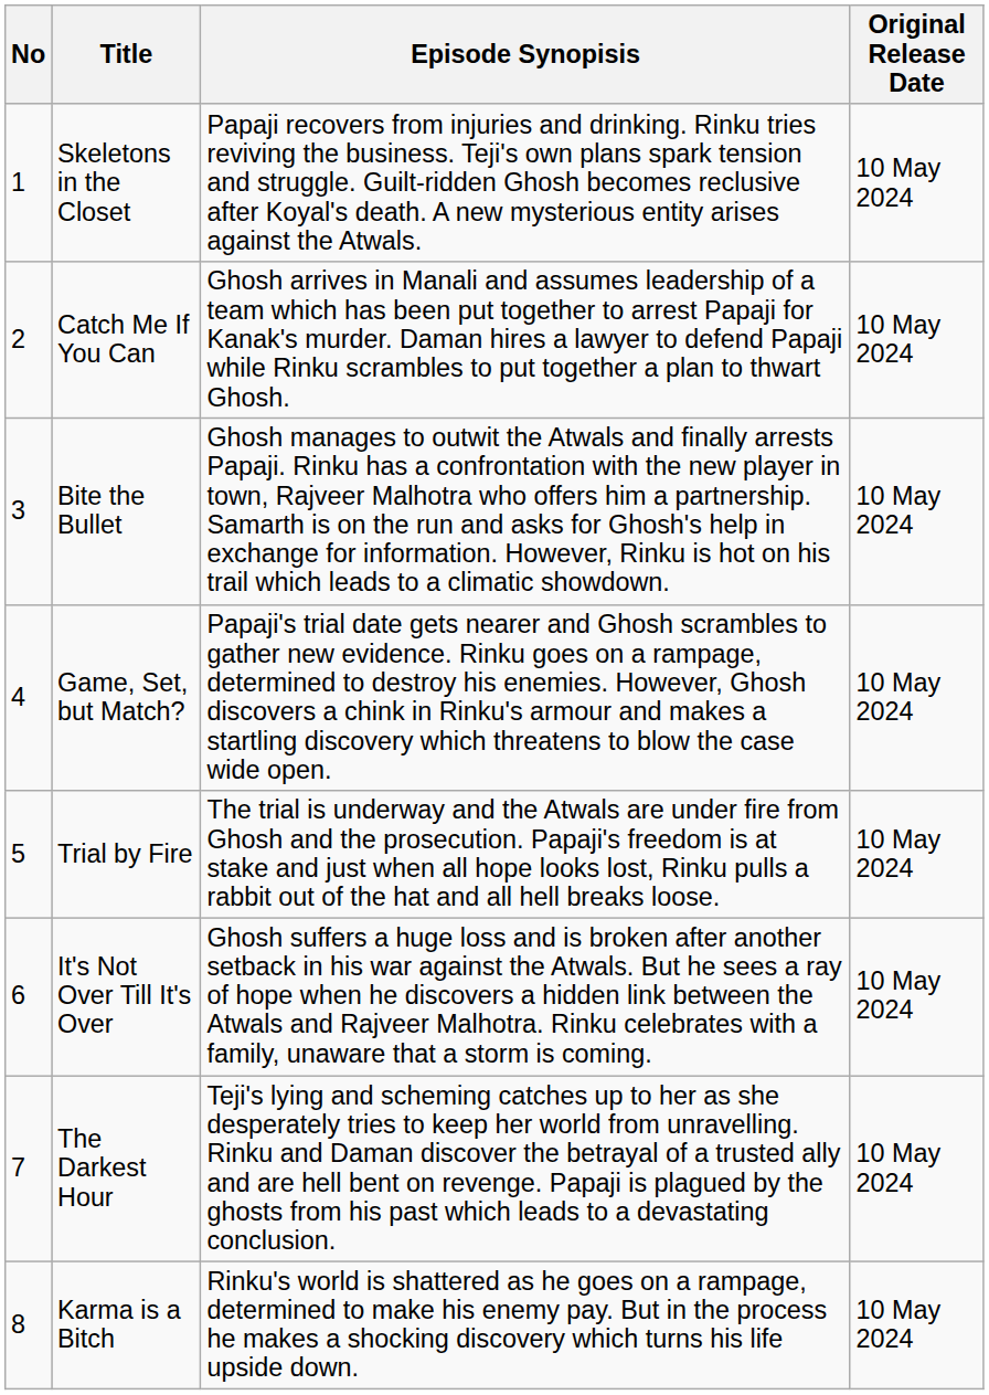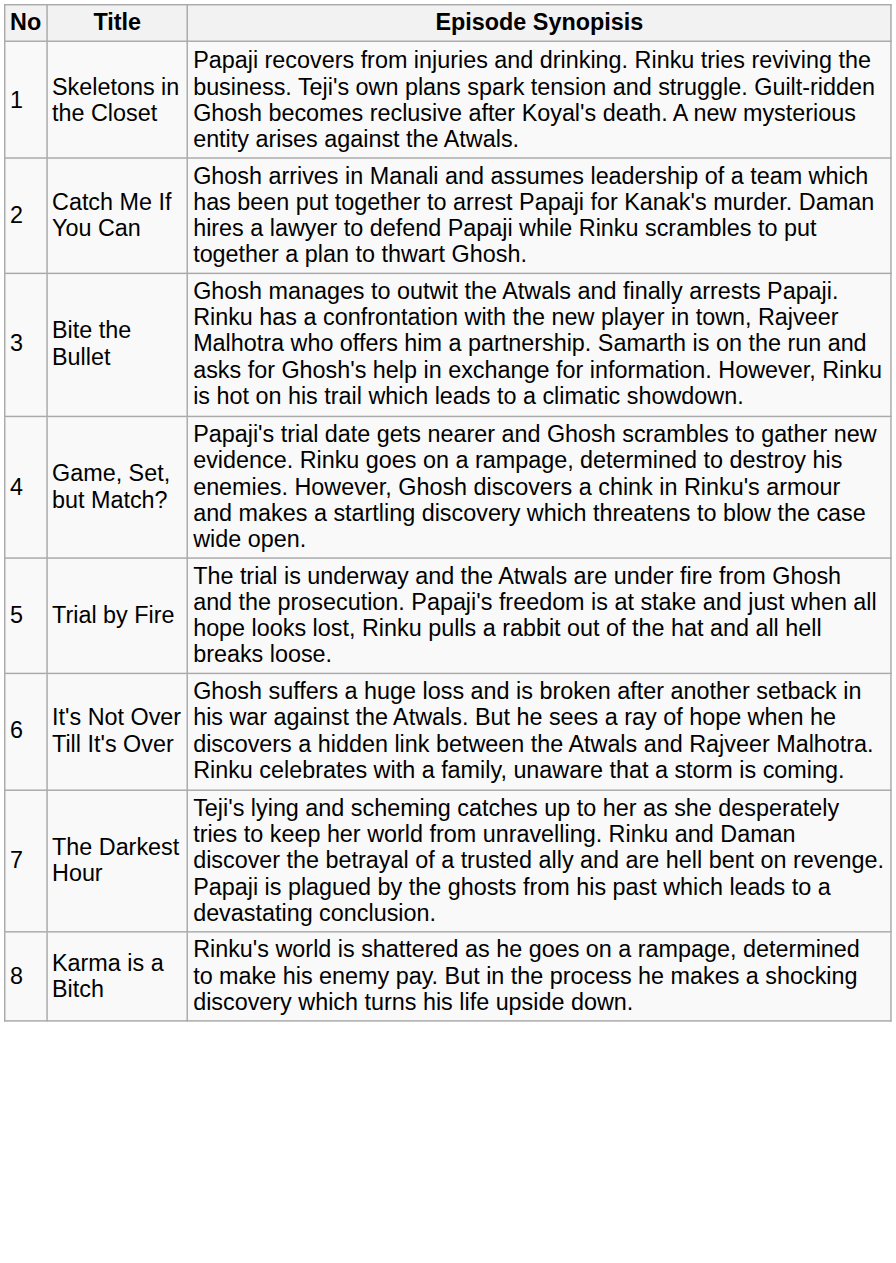 <table class="wikitable">
 <tr>
 <th>No</th>
 <th>Title</th>
 <th>Episode Synopisis</th>
-<th>Original Release Date</th>
 </tr>
 <tr>
 <td>1</td>
 <td>Skeletons in the Closet</td>
 <td>Papaji recovers from injuries and drinking. Rinku tries reviving the business. Teji's own plans spark tension and struggle. Guilt-ridden Ghosh becomes reclusive after Koyal's death. A new mysterious entity arises against the Atwals.</td>
-<td>10 May 2024</td>
 </tr>
 <tr>
 <td>2</td>
 <td>Catch Me If You Can</td>
 <td>Ghosh arrives in Manali and assumes leadership of a team which has been put together to arrest Papaji for Kanak's murder. Daman hires a lawyer to defend Papaji while Rinku scrambles to put together a plan to thwart Ghosh.</td>
-<td>10 May 2024</td>
 </tr>
 <tr>
 <td>3</td>
 <td>Bite the Bullet</td>
 <td>Ghosh manages to outwit the Atwals and finally arrests Papaji. Rinku has a confrontation with the new player in town, Rajveer Malhotra who offers him a partnership. Samarth is on the run and asks for Ghosh's help in exchange for information. However, Rinku is hot on his trail which leads to a climatic showdown.</td>
-<td>10 May 2024</td>
 </tr>
 <tr>
 <td>4</td>
 <td>Game, Set, but Match?</td>
 <td>Papaji's trial date gets nearer and Ghosh scrambles to gather new evidence. Rinku goes on a rampage, determined to destroy his enemies. However, Ghosh discovers a chink in Rinku's armour and makes a startling discovery which threatens to blow the case wide open.</td>
-<td>10 May 2024</td>
 </tr>
 <tr>
 <td>5</td>
 <td>Trial by Fire</td>
 <td>The trial is underway and the Atwals are under fire from Ghosh and the prosecution. Papaji's freedom is at stake and just when all hope looks lost, Rinku pulls a rabbit out of the hat and all hell breaks loose.</td>
-<td>10 May 2024</td>
 </tr>
 <tr>
 <td>6</td>
 <td>It's Not Over Till It's Over</td>
 <td>Ghosh suffers a huge loss and is broken after another setback in his war against the Atwals. But he sees a ray of hope when he discovers a hidden link between the Atwals and Rajveer Malhotra. Rinku celebrates with a family, unaware that a storm is coming.</td>
-<td>10 May 2024</td>
 </tr>
 <tr>
 <td>7</td>
 <td>The Darkest Hour</td>
 <td>Teji's lying and scheming catches up to her as she desperately tries to keep her world from unravelling. Rinku and Daman discover the betrayal of a trusted ally and are hell bent on revenge. Papaji is plagued by the ghosts from his past which leads to a devastating conclusion.</td>
-<td>10 May 2024</td>
 </tr>
 <tr>
 <td>8</td>
 <td>Karma is a Bitch</td>
 <td>Rinku's world is shattered as he goes on a rampage, determined to make his enemy pay. But in the process he makes a shocking discovery which turns his life upside down.</td>
-<td>10 May 2024</td>
 </tr>
 </table>
